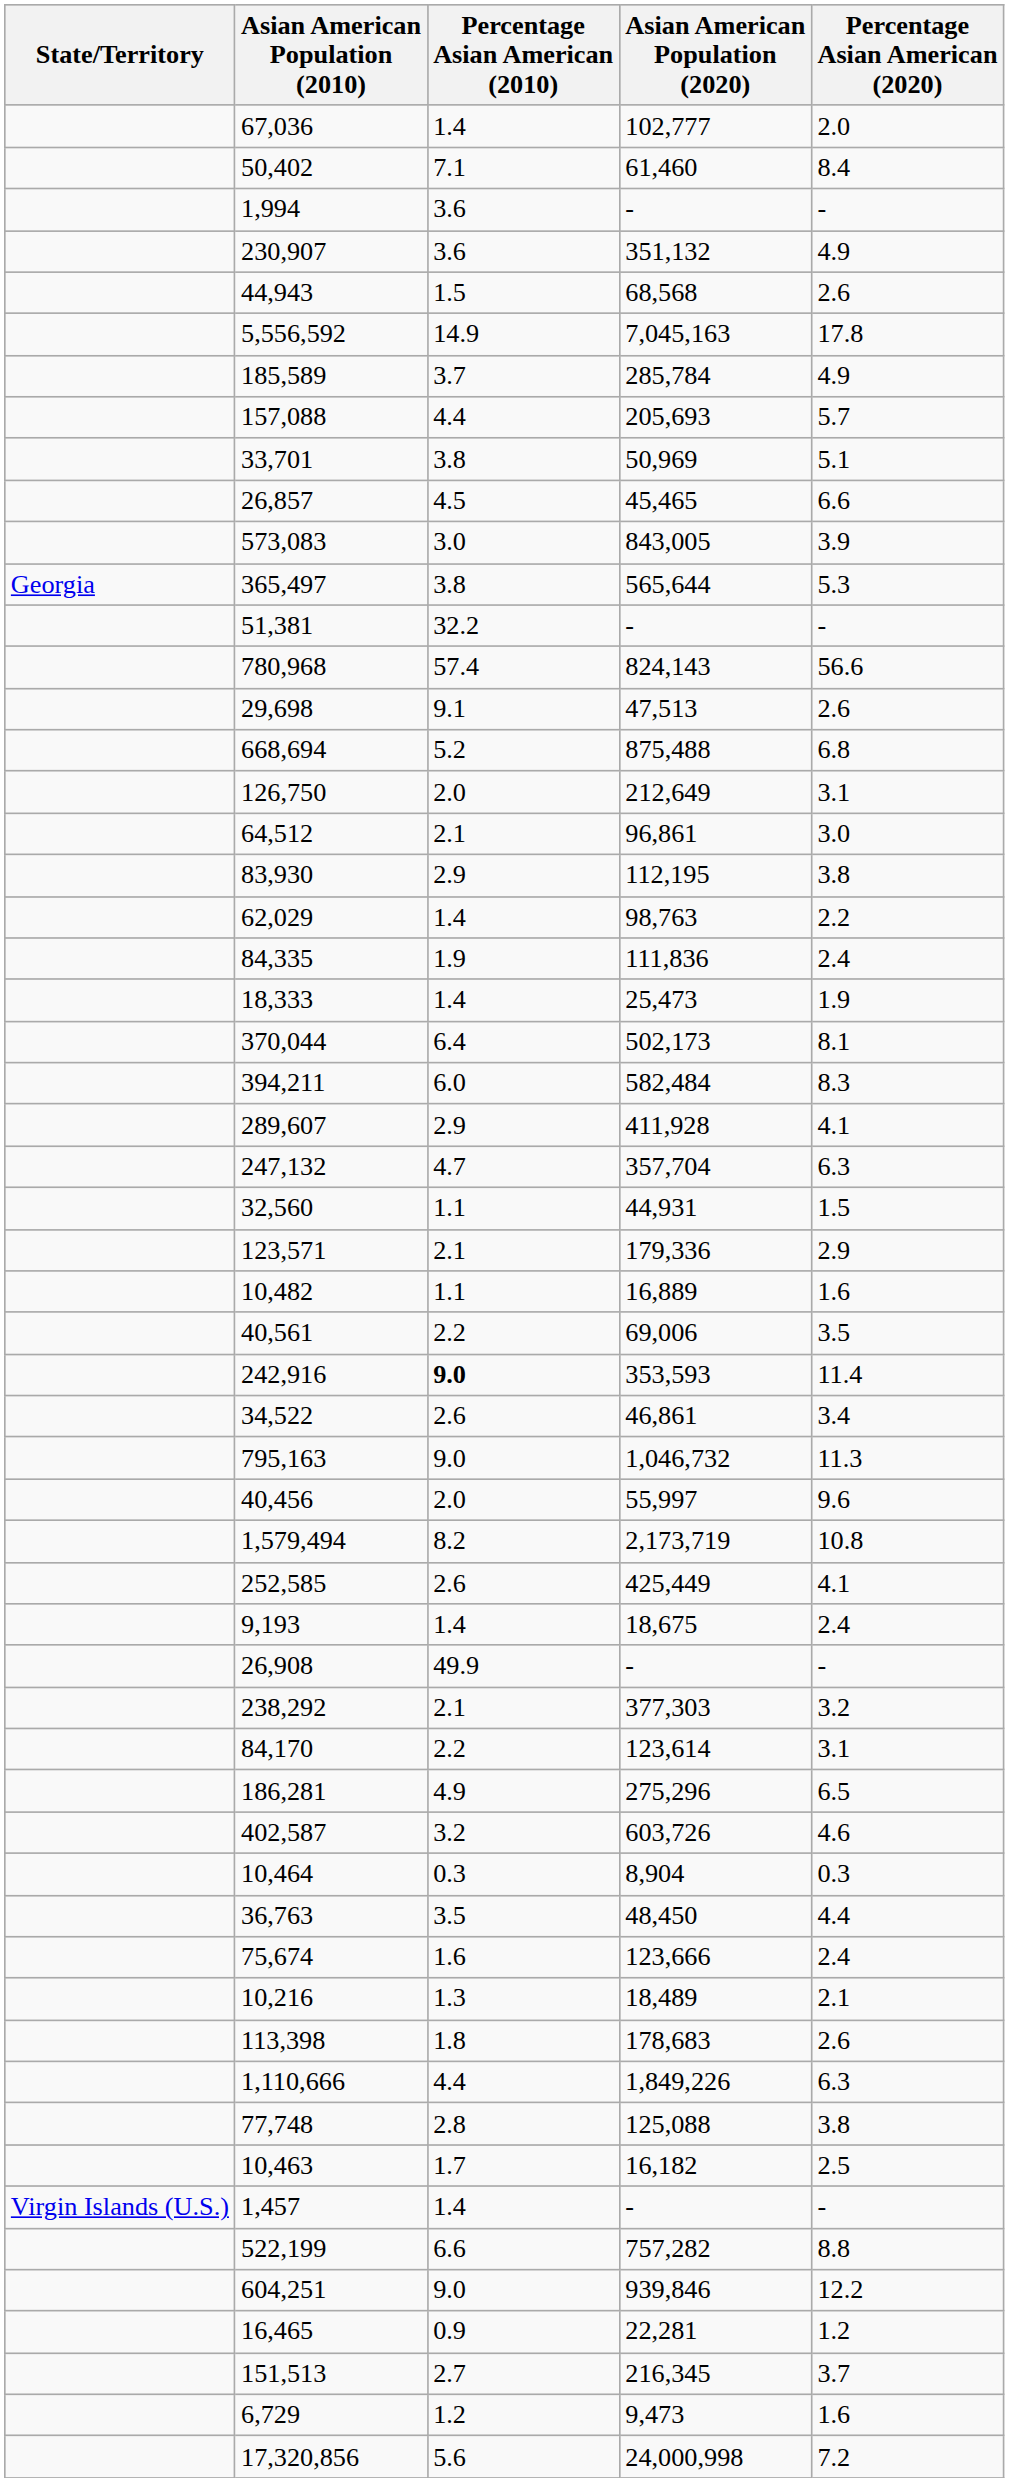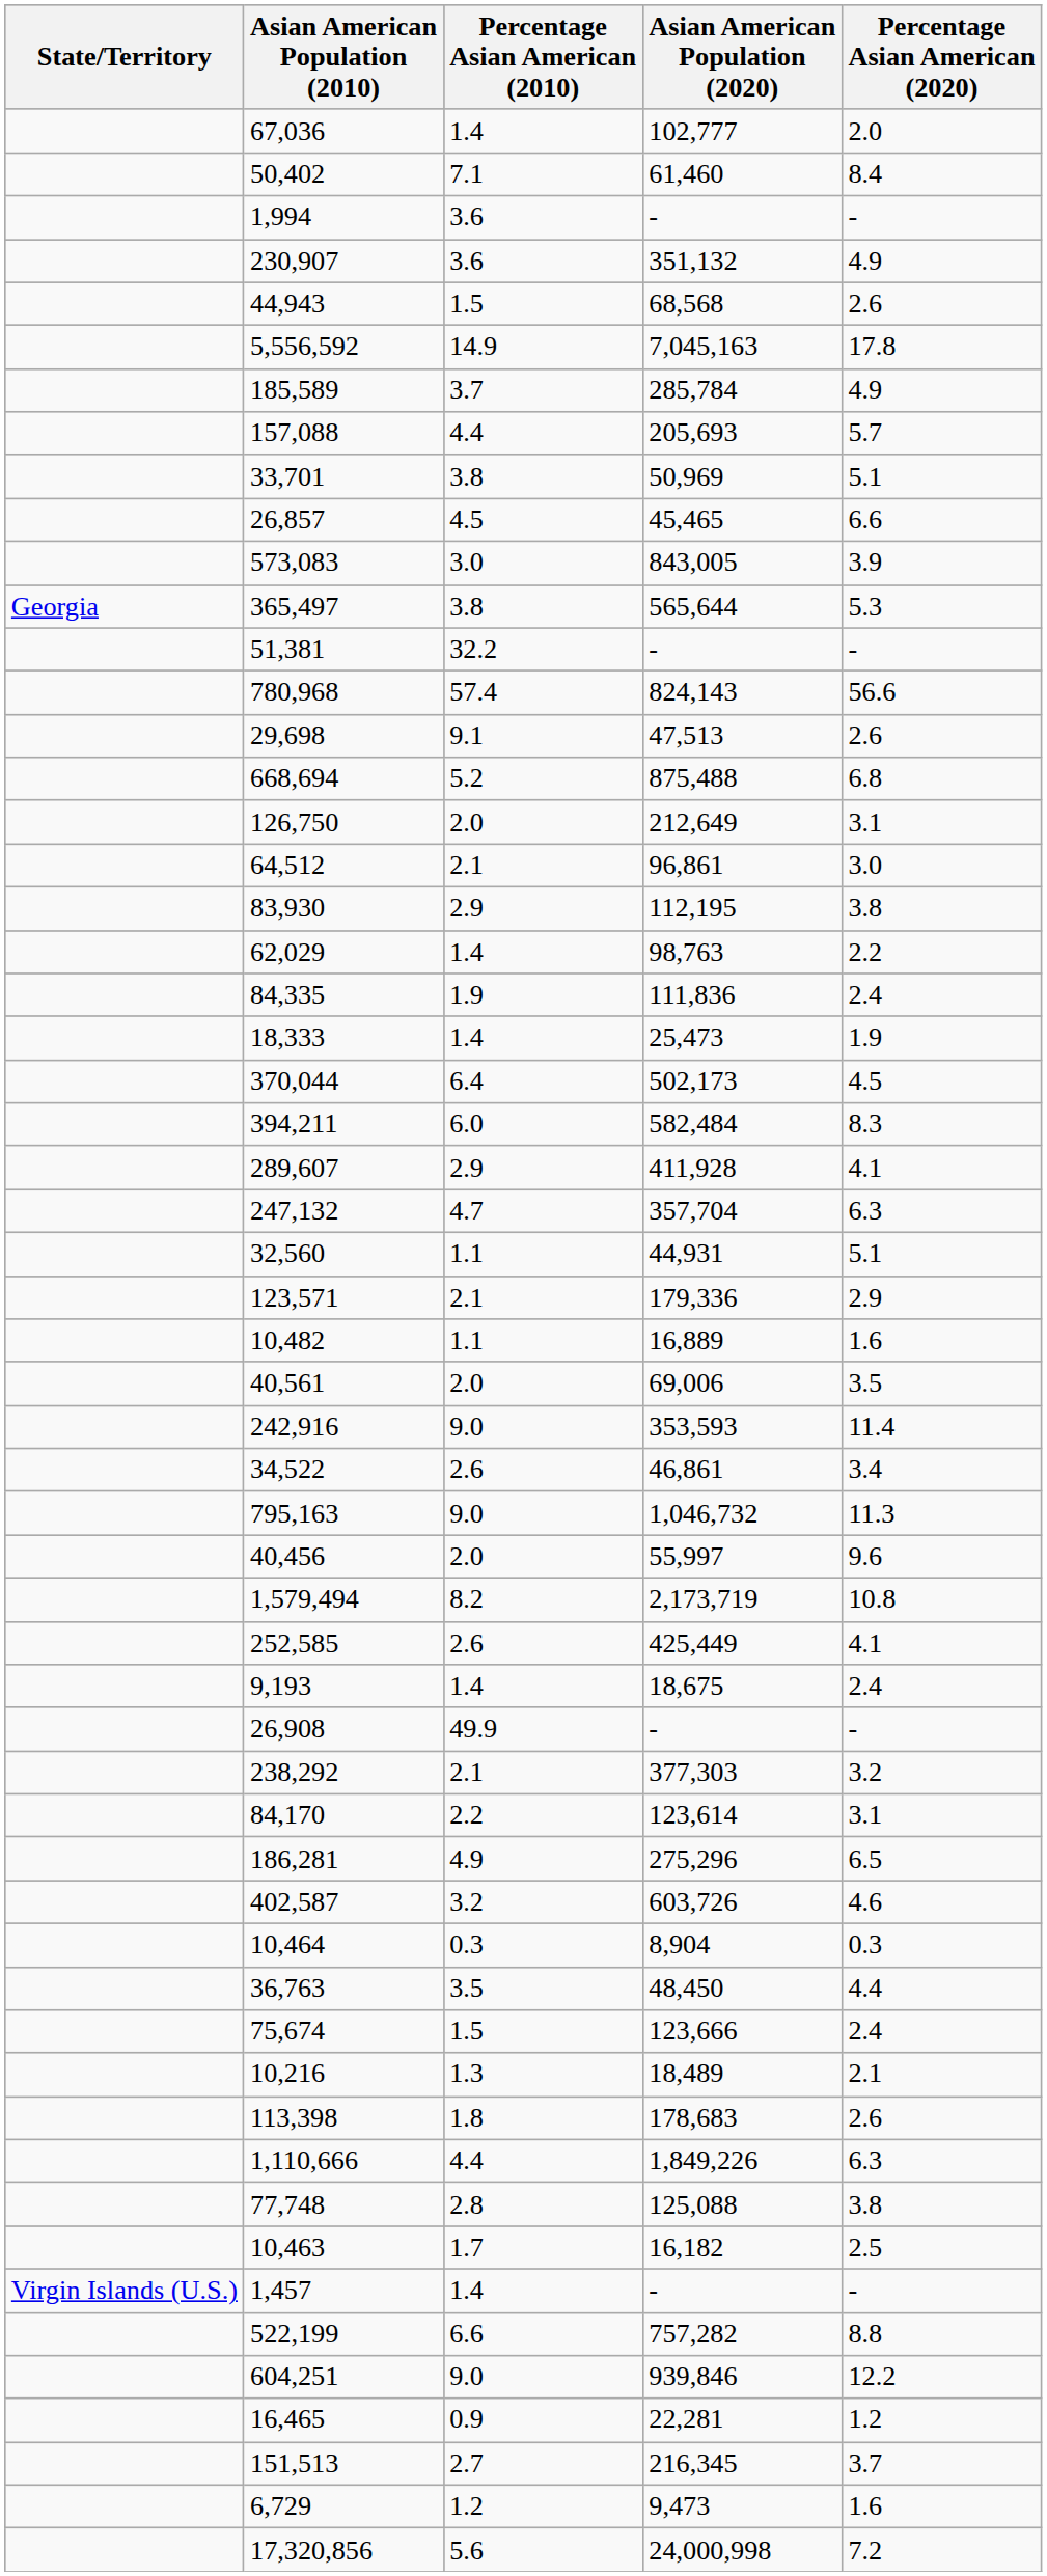 <table class="wikitable sortable">
 <tr>
 <th>State/Territory</th>
 <th data-sort-type="number">Asian American<br>Population<br>(2010)</th>
 <th data-sort-type="number">Percentage<br>Asian American<br>(2010)</th>
 <th data-sort-type="number">Asian American<br>Population<br>(2020)</th>
 <th data-sort-type="number">Percentage<br>Asian American<br>(2020)</th>
 </tr>
 <tr>
 <td></td>
 <td>67,036</td>
 <td>1.4</td>
 <td>102,777</td>
 <td>2.0</td>
 </tr>
 <tr>
 <td></td>
 <td>50,402</td>
 <td>7.1</td>
 <td>61,460</td>
 <td>8.4</td>
 </tr>
 <tr>
 <td></td>
 <td>1,994</td>
 <td>3.6</td>
 <td>-</td>
 <td>-</td>
 </tr>
 <tr>
 <td></td>
 <td>230,907</td>
 <td>3.6</td>
 <td>351,132</td>
 <td>4.9</td>
 </tr>
 <tr>
 <td></td>
 <td>44,943</td>
 <td>1.5</td>
 <td>68,568</td>
 <td>2.6</td>
 </tr>
 <tr>
 <td></td>
 <td>5,556,592</td>
 <td>14.9</td>
 <td>7,045,163</td>
 <td>17.8</td>
 </tr>
 <tr>
 <td></td>
 <td>185,589</td>
 <td>3.7</td>
 <td>285,784</td>
 <td>4.9</td>
 </tr>
 <tr>
 <td></td>
 <td>157,088</td>
 <td>4.4</td>
 <td>205,693</td>
 <td>5.7</td>
 </tr>
 <tr>
 <td></td>
 <td>33,701</td>
 <td>3.8</td>
 <td>50,969</td>
 <td>5.1</td>
 </tr>
 <tr>
 <td></td>
 <td>26,857</td>
 <td>4.5</td>
 <td>45,465</td>
 <td>6.6</td>
 </tr>
 <tr>
 <td></td>
 <td>573,083</td>
 <td>3.0</td>
 <td>843,005</td>
 <td>3.9</td>
 </tr>
 <tr>
 <td> <a href='#'>Georgia</a></td>
 <td>365,497</td>
 <td>3.8</td>
 <td>565,644</td>
 <td>5.3</td>
 </tr>
 <tr>
 <td></td>
 <td>51,381</td>
 <td>32.2</td>
 <td>-</td>
 <td>-</td>
 </tr>
 <tr>
 <td></td>
 <td>780,968</td>
 <td>57.4</td>
 <td>824,143</td>
 <td>56.6</td>
 </tr>
 <tr>
 <td></td>
 <td>29,698</td>
 <td>9.1</td>
 <td>47,513</td>
 <td>2.6</td>
 </tr>
 <tr>
 <td></td>
 <td>668,694</td>
 <td>5.2</td>
 <td>875,488</td>
 <td>6.8</td>
 </tr>
 <tr>
 <td></td>
 <td>126,750</td>
 <td>2.0</td>
 <td>212,649</td>
 <td>3.1</td>
 </tr>
 <tr>
 <td></td>
 <td>64,512</td>
 <td>2.1</td>
 <td>96,861</td>
 <td>3.0</td>
 </tr>
 <tr>
 <td></td>
 <td>83,930</td>
 <td>2.9</td>
 <td>112,195</td>
 <td>3.8</td>
 </tr>
 <tr>
 <td></td>
 <td>62,029</td>
 <td>1.4</td>
 <td>98,763</td>
 <td>2.2</td>
 </tr>
 <tr>
 <td></td>
 <td>84,335</td>
 <td>1.9</td>
 <td>111,836</td>
 <td>2.4</td>
 </tr>
 <tr>
 <td></td>
 <td>18,333</td>
 <td>1.4</td>
 <td>25,473</td>
 <td>1.9</td>
 </tr>
 <tr>
 <td></td>
 <td>370,044</td>
 <td>6.4</td>
 <td>502,173</td>
-<td>8.1</td>
+<td>4.5</td>
 </tr>
 <tr>
 <td></td>
 <td>394,211</td>
 <td>6.0</td>
 <td>582,484</td>
 <td>8.3</td>
 </tr>
 <tr>
 <td></td>
 <td>289,607</td>
 <td>2.9</td>
 <td>411,928</td>
 <td>4.1</td>
 </tr>
 <tr>
 <td></td>
 <td>247,132</td>
 <td>4.7</td>
 <td>357,704</td>
 <td>6.3</td>
 </tr>
 <tr>
 <td></td>
 <td>32,560</td>
 <td>1.1</td>
 <td>44,931</td>
-<td>1.5</td>
+<td>5.1</td>
 </tr>
 <tr>
 <td></td>
 <td>123,571</td>
 <td>2.1</td>
 <td>179,336</td>
 <td>2.9</td>
 </tr>
 <tr>
 <td></td>
 <td>10,482</td>
 <td>1.1</td>
 <td>16,889</td>
 <td>1.6</td>
 </tr>
 <tr>
 <td></td>
 <td>40,561</td>
-<td>2.2</td>
+<td>2.0</td>
 <td>69,006</td>
 <td>3.5</td>
 </tr>
 <tr>
 <td></td>
 <td>242,916</td>
-<td><strong>9.0</strong></td>
+<td>9.0</td>
 <td>353,593</td>
 <td>11.4</td>
 </tr>
 <tr>
 <td></td>
 <td>34,522</td>
 <td>2.6</td>
 <td>46,861</td>
 <td>3.4</td>
 </tr>
 <tr>
 <td></td>
 <td>795,163</td>
 <td>9.0</td>
 <td>1,046,732</td>
 <td>11.3</td>
 </tr>
 <tr>
 <td></td>
 <td>40,456</td>
 <td>2.0</td>
 <td>55,997</td>
 <td>9.6</td>
 </tr>
 <tr>
 <td></td>
 <td>1,579,494</td>
 <td>8.2</td>
 <td>2,173,719</td>
 <td>10.8</td>
 </tr>
 <tr>
 <td></td>
 <td>252,585</td>
 <td>2.6</td>
 <td>425,449</td>
 <td>4.1</td>
 </tr>
 <tr>
 <td></td>
 <td>9,193</td>
 <td>1.4</td>
 <td>18,675</td>
 <td>2.4</td>
 </tr>
 <tr>
 <td></td>
 <td>26,908</td>
 <td>49.9</td>
 <td>-</td>
 <td>-</td>
 </tr>
 <tr>
 <td></td>
 <td>238,292</td>
 <td>2.1</td>
 <td>377,303</td>
 <td>3.2</td>
 </tr>
 <tr>
 <td></td>
 <td>84,170</td>
 <td>2.2</td>
 <td>123,614</td>
 <td>3.1</td>
 </tr>
 <tr>
 <td></td>
 <td>186,281</td>
 <td>4.9</td>
 <td>275,296</td>
 <td>6.5</td>
 </tr>
 <tr>
 <td></td>
 <td>402,587</td>
 <td>3.2</td>
 <td>603,726</td>
 <td>4.6</td>
 </tr>
 <tr>
 <td></td>
 <td>10,464</td>
 <td>0.3</td>
 <td>8,904</td>
 <td>0.3</td>
 </tr>
 <tr>
 <td></td>
 <td>36,763</td>
 <td>3.5</td>
 <td>48,450</td>
 <td>4.4</td>
 </tr>
 <tr>
 <td></td>
 <td>75,674</td>
-<td>1.6</td>
+<td>1.5</td>
 <td>123,666</td>
 <td>2.4</td>
 </tr>
 <tr>
 <td></td>
 <td>10,216</td>
 <td>1.3</td>
 <td>18,489</td>
 <td>2.1</td>
 </tr>
 <tr>
 <td></td>
 <td>113,398</td>
 <td>1.8</td>
 <td>178,683</td>
 <td>2.6</td>
 </tr>
 <tr>
 <td></td>
 <td>1,110,666</td>
 <td>4.4</td>
 <td>1,849,226</td>
 <td>6.3</td>
 </tr>
 <tr>
 <td></td>
 <td>77,748</td>
 <td>2.8</td>
 <td>125,088</td>
 <td>3.8</td>
 </tr>
 <tr>
 <td></td>
 <td>10,463</td>
 <td>1.7</td>
 <td>16,182</td>
 <td>2.5</td>
 </tr>
 <tr>
 <td> <a href='#'>Virgin Islands (U.S.)</a></td>
 <td>1,457</td>
 <td>1.4</td>
 <td>-</td>
 <td>-</td>
 </tr>
 <tr>
 <td></td>
 <td>522,199</td>
 <td>6.6</td>
 <td>757,282</td>
 <td>8.8</td>
 </tr>
 <tr>
 <td></td>
 <td>604,251</td>
 <td>9.0</td>
 <td>939,846</td>
 <td>12.2</td>
 </tr>
 <tr>
 <td></td>
 <td>16,465</td>
 <td>0.9</td>
 <td>22,281</td>
 <td>1.2</td>
 </tr>
 <tr>
 <td></td>
 <td>151,513</td>
 <td>2.7</td>
 <td>216,345</td>
 <td>3.7</td>
 </tr>
 <tr>
 <td></td>
 <td>6,729</td>
 <td>1.2</td>
 <td>9,473</td>
 <td>1.6</td>
 </tr>
 <tr>
 <td><em></em></td>
 <td>17,320,856</td>
 <td>5.6</td>
 <td>24,000,998</td>
 <td>7.2</td>
 </tr>
 </table>
